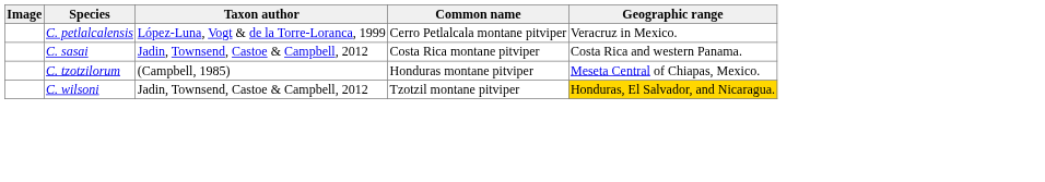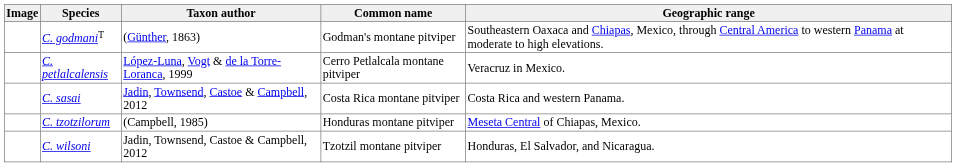 <table cellspacing=0 cellpadding=2 border=1 style="border-collapse: collapse;">
 <tr>
 <th bgcolor="#f0f0f0">Image</th>
 <th bgcolor="#f0f0f0">Species</th>
 <th bgcolor="#f0f0f0">Taxon author</th>
 <th bgcolor="#f0f0f0">Common name</th>
 <th bgcolor="#f0f0f0">Geographic range</th>
+</tr>
+<tr>
+<td></td>
+<td><em><a href='#'>C. godmani</a></em><span><sup>T</sup></span></td>
+<td>(<a href='#'>Günther</a>, 1863)</td>
+<td>Godman's montane pitviper</td>
+<td>Southeastern Oaxaca and <a href='#'>Chiapas</a>, Mexico, through <a href='#'>Central America</a> to western <a href='#'>Panama</a> at moderate to high elevations.</td>
 </tr>
 <tr>
 <td></td>
 <td><em><a href='#'>C. petlalcalensis</a></em></td>
 <td><a href='#'>López-Luna</a>, <a href='#'>Vogt</a> & <a href='#'>de la Torre-Loranca</a>, 1999</td>
 <td>Cerro Petlalcala montane pitviper</td>
 <td>Veracruz in Mexico.</td>
 </tr>
 <tr>
 <td></td>
 <td><em><a href='#'>C. sasai</a></em></td>
 <td><a href='#'>Jadin</a>, <a href='#'>Townsend</a>, <a href='#'>Castoe</a> & <a href='#'>Campbell</a>, 2012</td>
 <td>Costa Rica montane pitviper</td>
 <td>Costa Rica and western Panama.</td>
 </tr>
 <tr>
 <td></td>
 <td><em><a href='#'>C. tzotzilorum</a></em></td>
 <td>(Campbell, 1985)</td>
 <td>Honduras montane pitviper</td>
 <td><a href='#'>Meseta Central</a> of Chiapas, Mexico.</td>
 </tr>
 <tr>
 <td></td>
 <td><em><a href='#'>C. wilsoni</a></em></td>
 <td>Jadin, Townsend, Castoe & Campbell, 2012</td>
 <td>Tzotzil montane pitviper</td>
-<td style="background: gold;">Honduras, El Salvador, and Nicaragua.</td>
+<td>Honduras, El Salvador, and Nicaragua.</td>
 </tr>
 </table>
